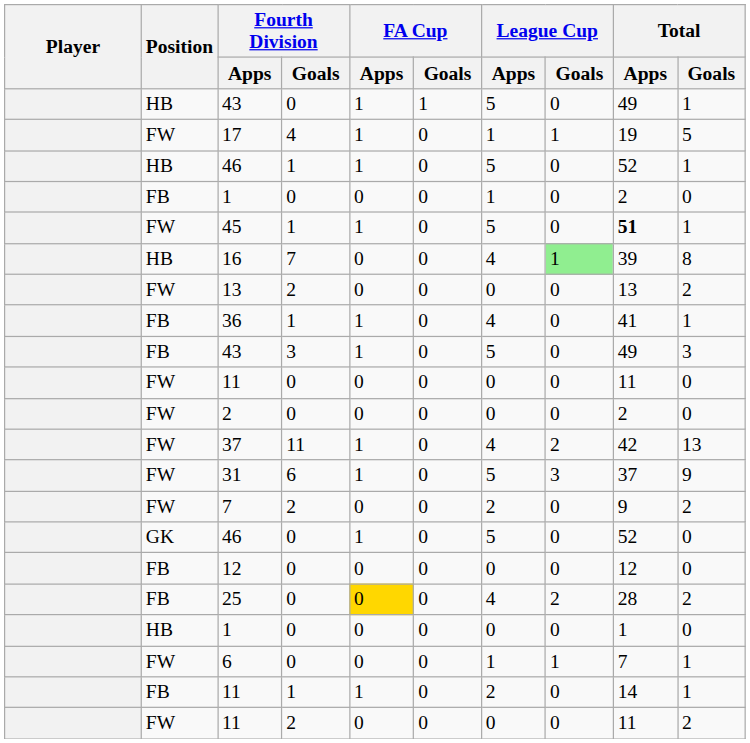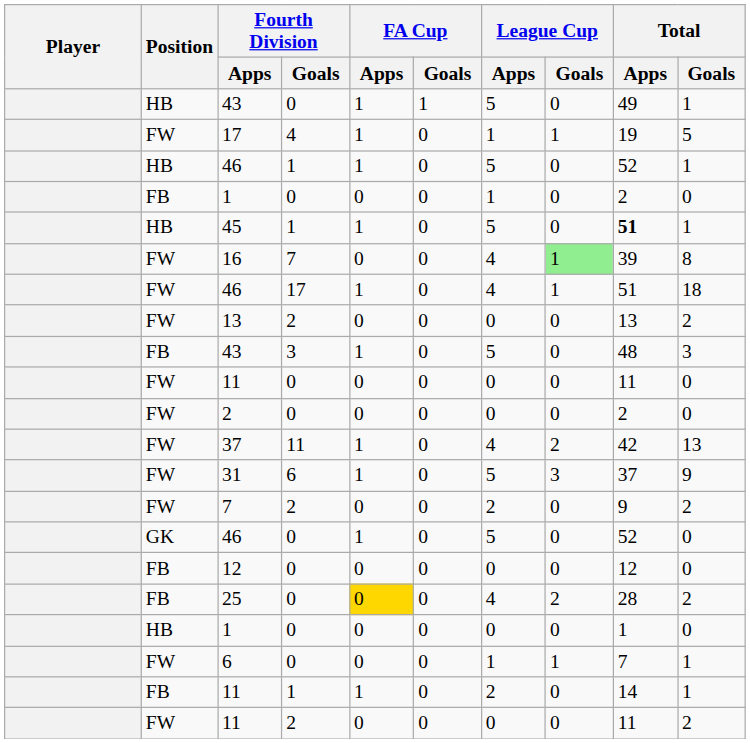 <table class="wikitable plainrowheaders sortable">
 <tr>
 <th rowspan=2 style="width:20em"scope=col>Player</th>
 <th rowspan=2>Position</th>
 <th colspan=2 style="width:10em"scope=col><a href='#'>Fourth Division</a></th>
 <th colspan=2 style="width:10em"scope=col><a href='#'>FA Cup</a></th>
 <th colspan=2 style="width:10em"scope=col><a href='#'>League Cup</a></th>
 <th colspan=2 style="width:10em"scope=col>Total</th>
 </tr>
 <tr>
 <th style="width:5em">Apps</th>
 <th style="width:5em">Goals</th>
 <th style="width:5em">Apps</th>
 <th style="width:5em">Goals</th>
 <th style="width:5em">Apps</th>
 <th style="width:5em">Goals</th>
 <th style="width:5em">Apps</th>
 <th style="width:5em">Goals</th>
 </tr>
 <tr>
 <th scope=row></th>
 <td>HB</td>
 <td>43</td>
 <td>0</td>
 <td>1</td>
 <td>1</td>
 <td>5</td>
 <td>0</td>
 <td>49</td>
 <td>1</td>
 </tr>
 <tr>
 <th scope=row></th>
 <td>FW</td>
 <td>17</td>
 <td>4</td>
 <td>1</td>
 <td>0</td>
 <td>1</td>
 <td>1</td>
 <td>19</td>
 <td>5</td>
 </tr>
 <tr>
 <th scope=row></th>
 <td>HB</td>
 <td>46</td>
 <td>1</td>
 <td>1</td>
 <td>0</td>
 <td>5</td>
 <td>0</td>
 <td>52</td>
 <td>1</td>
 </tr>
 <tr>
 <th scope=row></th>
 <td>FB</td>
 <td>1</td>
 <td>0</td>
 <td>0</td>
 <td>0</td>
 <td>1</td>
 <td>0</td>
 <td>2</td>
 <td>0</td>
 </tr>
 <tr>
 <th scope=row></th>
-<td>FW</td>
+<td>HB</td>
 <td>45</td>
 <td>1</td>
 <td>1</td>
 <td>0</td>
 <td>5</td>
 <td>0</td>
 <td><strong>51</strong></td>
 <td>1</td>
 </tr>
 <tr>
 <th scope=row></th>
-<td>HB</td>
+<td>FW</td>
 <td>16</td>
 <td>7</td>
 <td>0</td>
 <td>0</td>
 <td>4</td>
 <td style="background: lightgreen;">1</td>
 <td>39</td>
 <td>8</td>
+</tr>
+<tr>
+<th scope=row></th>
+<td>FW</td>
+<td>46</td>
+<td>17</td>
+<td>1</td>
+<td>0</td>
+<td>4</td>
+<td>1</td>
+<td>51</td>
+<td>18</td>
 </tr>
 <tr>
 <th scope=row></th>
 <td>FW</td>
 <td>13</td>
 <td>2</td>
 <td>0</td>
 <td>0</td>
 <td>0</td>
 <td>0</td>
 <td>13</td>
 <td>2</td>
 </tr>
 <tr>
 <th scope=row></th>
 <td>FB</td>
-<td>36</td>
-<td>1</td>
-<td>1</td>
-<td>0</td>
-<td>4</td>
-<td>0</td>
-<td>41</td>
-<td>1</td>
-</tr>
-<tr>
-<th scope=row></th>
-<td>FB</td>
 <td>43</td>
 <td>3</td>
 <td>1</td>
 <td>0</td>
 <td>5</td>
 <td>0</td>
-<td>49</td>
+<td>48</td>
 <td>3</td>
 </tr>
 <tr>
 <th scope=row></th>
 <td>FW</td>
 <td>11</td>
 <td>0</td>
 <td>0</td>
 <td>0</td>
 <td>0</td>
 <td>0</td>
 <td>11</td>
 <td>0</td>
 </tr>
 <tr>
 <th scope=row></th>
 <td>FW</td>
 <td>2</td>
 <td>0</td>
 <td>0</td>
 <td>0</td>
 <td>0</td>
 <td>0</td>
 <td>2</td>
 <td>0</td>
 </tr>
 <tr>
 <th scope=row></th>
 <td>FW</td>
 <td>37</td>
 <td>11</td>
 <td>1</td>
 <td>0</td>
 <td>4</td>
 <td>2</td>
 <td>42</td>
 <td>13</td>
 </tr>
 <tr>
 <th scope=row></th>
 <td>FW</td>
 <td>31</td>
 <td>6</td>
 <td>1</td>
 <td>0</td>
 <td>5</td>
 <td>3</td>
 <td>37</td>
 <td>9</td>
 </tr>
 <tr>
 <th scope=row></th>
 <td>FW</td>
 <td>7</td>
 <td>2</td>
 <td>0</td>
 <td>0</td>
 <td>2</td>
 <td>0</td>
 <td>9</td>
 <td>2</td>
 </tr>
 <tr>
 <th scope=row></th>
 <td>GK</td>
 <td>46</td>
 <td>0</td>
 <td>1</td>
 <td>0</td>
 <td>5</td>
 <td>0</td>
 <td>52</td>
 <td>0</td>
 </tr>
 <tr>
 <th scope=row></th>
 <td>FB</td>
 <td>12</td>
 <td>0</td>
 <td>0</td>
 <td>0</td>
 <td>0</td>
 <td>0</td>
 <td>12</td>
 <td>0</td>
 </tr>
 <tr>
 <th scope=row></th>
 <td>FB</td>
 <td>25</td>
 <td>0</td>
 <td style="background: gold;">0</td>
 <td>0</td>
 <td>4</td>
 <td>2</td>
 <td>28</td>
 <td>2</td>
 </tr>
 <tr>
 <th scope=row></th>
 <td>HB</td>
 <td>1</td>
 <td>0</td>
 <td>0</td>
 <td>0</td>
 <td>0</td>
 <td>0</td>
 <td>1</td>
 <td>0</td>
 </tr>
 <tr>
 <th scope=row></th>
 <td>FW</td>
 <td>6</td>
 <td>0</td>
 <td>0</td>
 <td>0</td>
 <td>1</td>
 <td>1</td>
 <td>7</td>
 <td>1</td>
 </tr>
 <tr>
 <th scope=row></th>
 <td>FB</td>
 <td>11</td>
 <td>1</td>
 <td>1</td>
 <td>0</td>
 <td>2</td>
 <td>0</td>
 <td>14</td>
 <td>1</td>
 </tr>
 <tr>
 <th scope=row></th>
 <td>FW</td>
 <td>11</td>
 <td>2</td>
 <td>0</td>
 <td>0</td>
 <td>0</td>
 <td>0</td>
 <td>11</td>
 <td>2</td>
 </tr>
 </table>
